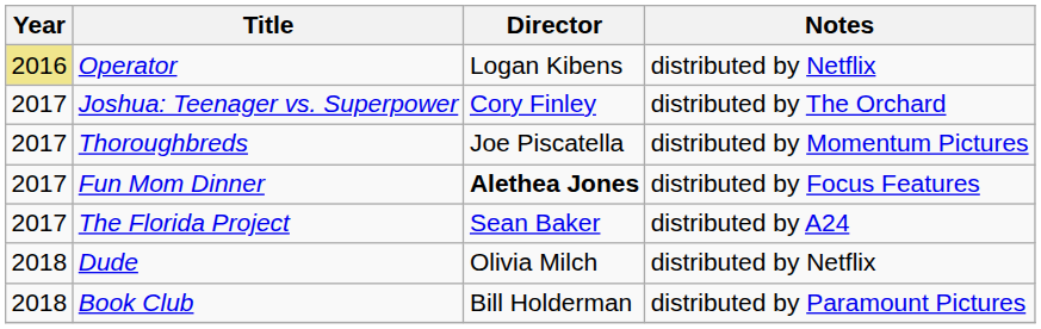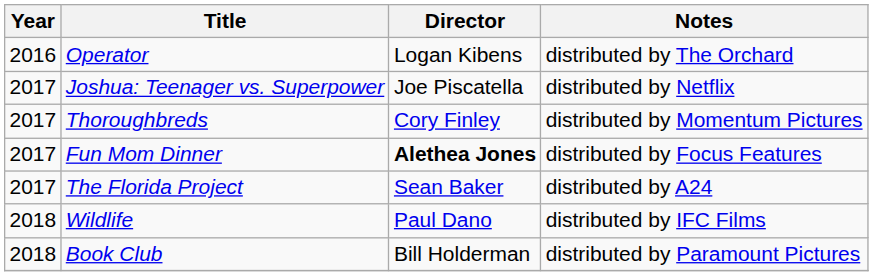 <table class="wikitable sortable">
 <tr>
 <th>Year</th>
 <th>Title</th>
 <th>Director</th>
 <th>Notes</th>
 </tr>
 <tr>
-<td style="background: khaki;">2016</td>
+<td>2016</td>
 <td><em><a href='#'>Operator</a></em></td>
 <td>Logan Kibens</td>
+<td>distributed by <a href='#'>The Orchard</a></td>
+</tr>
+<tr>
+<td>2017</td>
+<td><em><a href='#'>Joshua: Teenager vs. Superpower</a></em></td>
+<td>Joe Piscatella</td>
 <td>distributed by <a href='#'>Netflix</a></td>
 </tr>
 <tr>
 <td>2017</td>
-<td><em><a href='#'>Joshua: Teenager vs. Superpower</a></em></td>
+<td><em><a href='#'>Thoroughbreds</a></em></td>
 <td><a href='#'>Cory Finley</a></td>
-<td>distributed by <a href='#'>The Orchard</a></td>
-</tr>
-<tr>
-<td>2017</td>
-<td><em><a href='#'>Thoroughbreds</a></em></td>
-<td>Joe Piscatella</td>
 <td>distributed by <a href='#'>Momentum Pictures</a></td>
 </tr>
 <tr>
 <td>2017</td>
 <td><em><a href='#'>Fun Mom Dinner</a></em></td>
 <td><strong>Alethea Jones</strong></td>
 <td>distributed by <a href='#'>Focus Features</a></td>
 </tr>
 <tr>
 <td>2017</td>
 <td><em><a href='#'>The Florida Project</a></em></td>
 <td><a href='#'>Sean Baker</a></td>
 <td>distributed by <a href='#'>A24</a></td>
 </tr>
 <tr>
 <td>2018</td>
-<td><em><a href='#'>Dude</a></em></td>
-<td>Olivia Milch</td>
-<td>distributed by Netflix</td>
+<td><em><a href='#'>Wildlife</a></em></td>
+<td><a href='#'>Paul Dano</a></td>
+<td>distributed by <a href='#'>IFC Films</a></td>
 </tr>
 <tr>
 <td>2018</td>
 <td><em><a href='#'>Book Club</a></em></td>
 <td>Bill Holderman</td>
 <td>distributed by <a href='#'>Paramount Pictures</a></td>
 </tr>
 <tr>
 </tr>
 </table>
